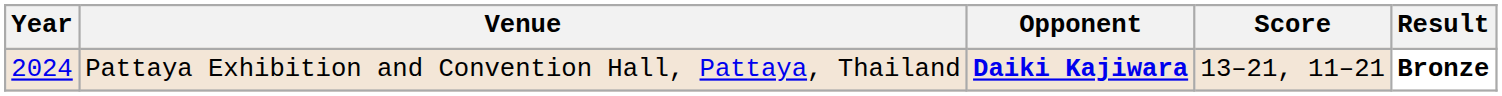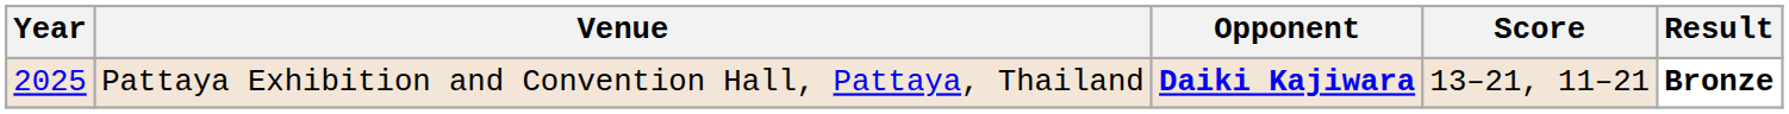 <table class="sortable wikitable" style="font-size: 90%;">
 <tr>
 <th>Year</th>
 <th>Venue</th>
 <th>Opponent</th>
 <th>Score</th>
 <th>Result</th>
 </tr>
 <tr style="background:#F3E6D7">
-<td align="center"><a href='#'>2024</a></td>
+<td align="center"><a href='#'>2025</a></td>
 <td align="left">Pattaya Exhibition and Convention Hall, <a href='#'>Pattaya</a>, Thailand</td>
 <td align="left"><strong> <a href='#'>Daiki Kajiwara</a></strong></td>
 <td align="left">13–21, 11–21</td>
 <td style="text-align:left; background:white"> <strong>Bronze</strong></td>
 </tr>
 </table>
